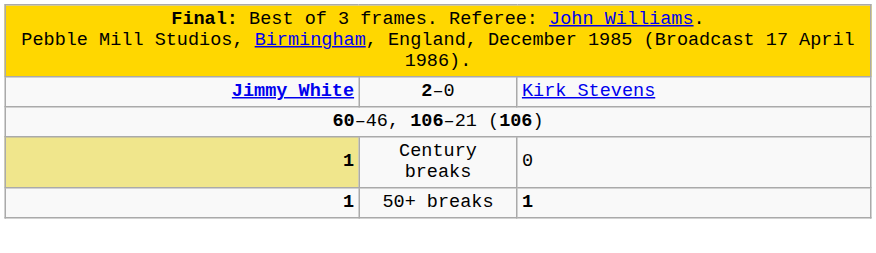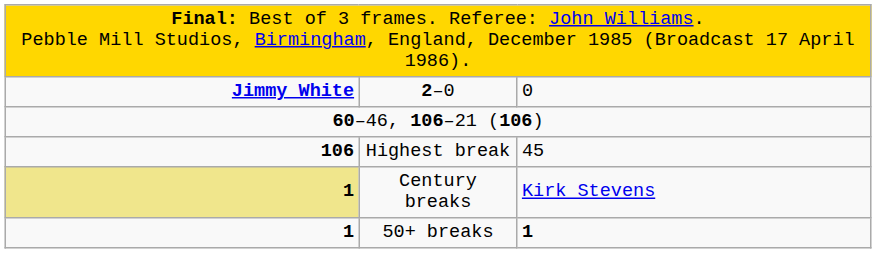 <table class="wikitable" style="font-size: 95%; margin: 1em auto 1em auto;">
 <tr>
 <td colspan="3" align="center" bgcolor="#ffd700"><strong>Final:</strong> Best of 3 frames. Referee: <a href='#'>John Williams</a>.<br>Pebble Mill Studios, <a href='#'>Birmingham</a>, England, December 1985 (Broadcast 17 April 1986).</td>
 </tr>
 <tr>
 <td width="230" align="right"><strong><a href='#'>Jimmy White</a></strong> <br></td>
 <td width="100" align="center"><strong>2</strong>–0</td>
-<td width="230"><a href='#'>Kirk Stevens</a> <br></td>
+<td align="left">0</td>
 </tr>
 <tr>
 <td colspan="3" align="center" style="font-size: 100%"><strong>60</strong>–46, <strong>106</strong>–21 (<strong>106</strong>)</td>
 </tr>
 <tr>
+<td align="right"><strong>106</strong></td>
+<td align="center">Highest break</td>
+<td align="left">45</td>
+</tr>
+<tr>
 <td align="right" style="background: khaki;"><strong>1</strong></td>
 <td align="center">Century breaks</td>
-<td align="left">0</td>
+<td width="230"><a href='#'>Kirk Stevens</a> <br></td>
 </tr>
 <tr>
 <td align="right"><strong>1</strong></td>
 <td align="center">50+ breaks</td>
 <td align="left"><strong>1</strong></td>
 </tr>
 </table>
